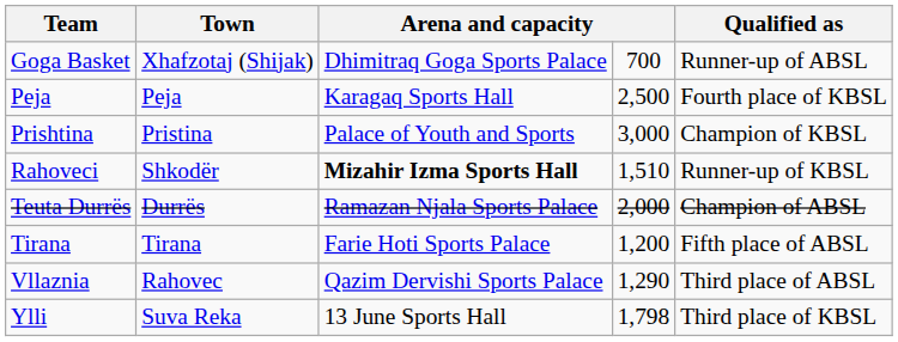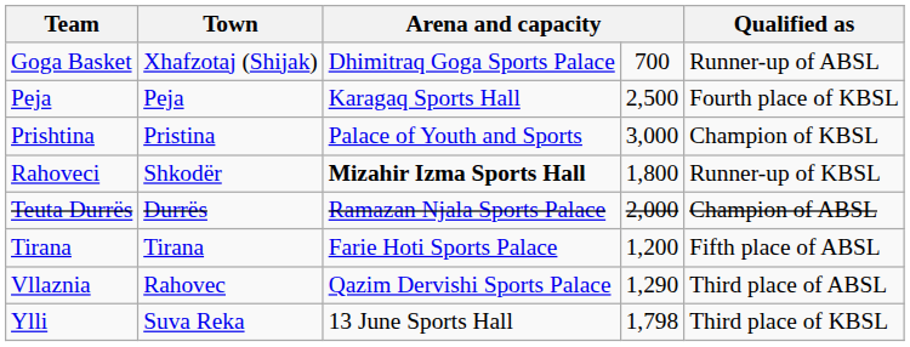 <table class="wikitable">
 <tr>
 <th>Team</th>
 <th>Town</th>
 <th colspan="2">Arena and capacity</th>
 <th>Qualified as</th>
 </tr>
 <tr>
 <td> <a href='#'>Goga Basket</a></td>
 <td><a href='#'>Xhafzotaj</a> (<a href='#'>Shijak</a>)</td>
 <td><a href='#'>Dhimitraq Goga Sports Palace</a></td>
 <td align="center">700</td>
 <td>Runner-up of ABSL</td>
 </tr>
 <tr>
 <td> <a href='#'>Peja</a></td>
 <td><a href='#'>Peja</a></td>
 <td><a href='#'>Karagaq Sports Hall</a></td>
 <td>2,500</td>
 <td>Fourth place of KBSL</td>
 </tr>
 <tr>
 <td> <a href='#'>Prishtina</a></td>
 <td><a href='#'>Pristina</a></td>
 <td><a href='#'>Palace of Youth and Sports</a></td>
 <td>3,000</td>
 <td>Champion of KBSL</td>
 </tr>
 <tr>
 <td> <a href='#'>Rahoveci</a></td>
 <td><a href='#'>Shkodër</a></td>
 <td><strong>Mizahir Izma Sports Hall</strong></td>
-<td>1,510</td>
+<td>1,800</td>
 <td>Runner-up of KBSL</td>
 </tr>
 <tr>
 <td> <s><a href='#'>Teuta Durrës</a></s></td>
 <td><s><a href='#'>Durrës</a></s></td>
 <td><s><a href='#'>Ramazan Njala Sports Palace</a></s></td>
 <td><s>2,000</s></td>
 <td><s>Champion of ABSL</s></td>
 </tr>
 <tr>
 <td> <a href='#'>Tirana</a></td>
 <td><a href='#'>Tirana</a></td>
 <td><a href='#'>Farie Hoti Sports Palace</a></td>
 <td>1,200</td>
 <td>Fifth place of ABSL</td>
 </tr>
 <tr>
 <td> <a href='#'>Vllaznia</a></td>
 <td><a href='#'>Rahovec</a></td>
 <td><a href='#'>Qazim Dervishi Sports Palace</a></td>
 <td>1,290</td>
 <td>Third place of ABSL</td>
 </tr>
 <tr>
 <td> <a href='#'>Ylli</a></td>
 <td><a href='#'>Suva Reka</a></td>
 <td>13 June Sports Hall</td>
 <td>1,798</td>
 <td>Third place of KBSL</td>
 </tr>
 </table>
